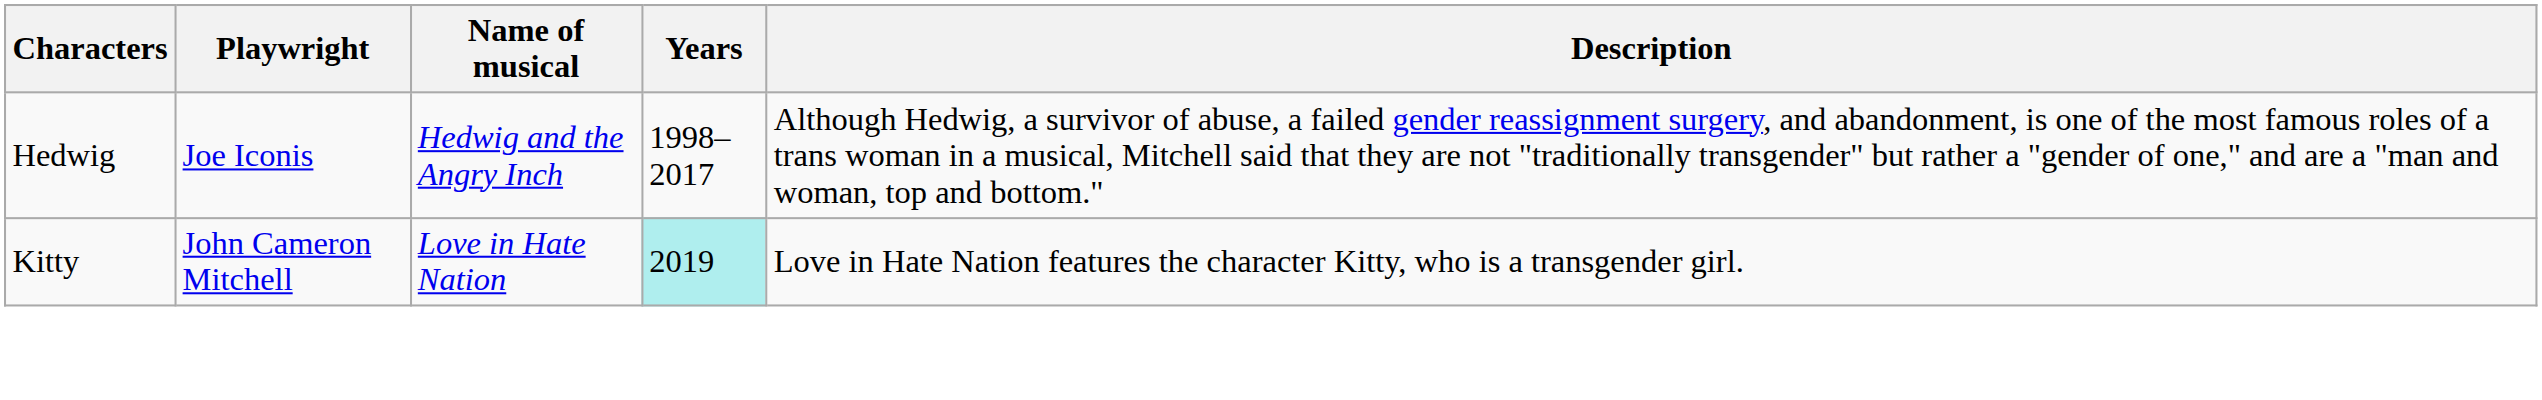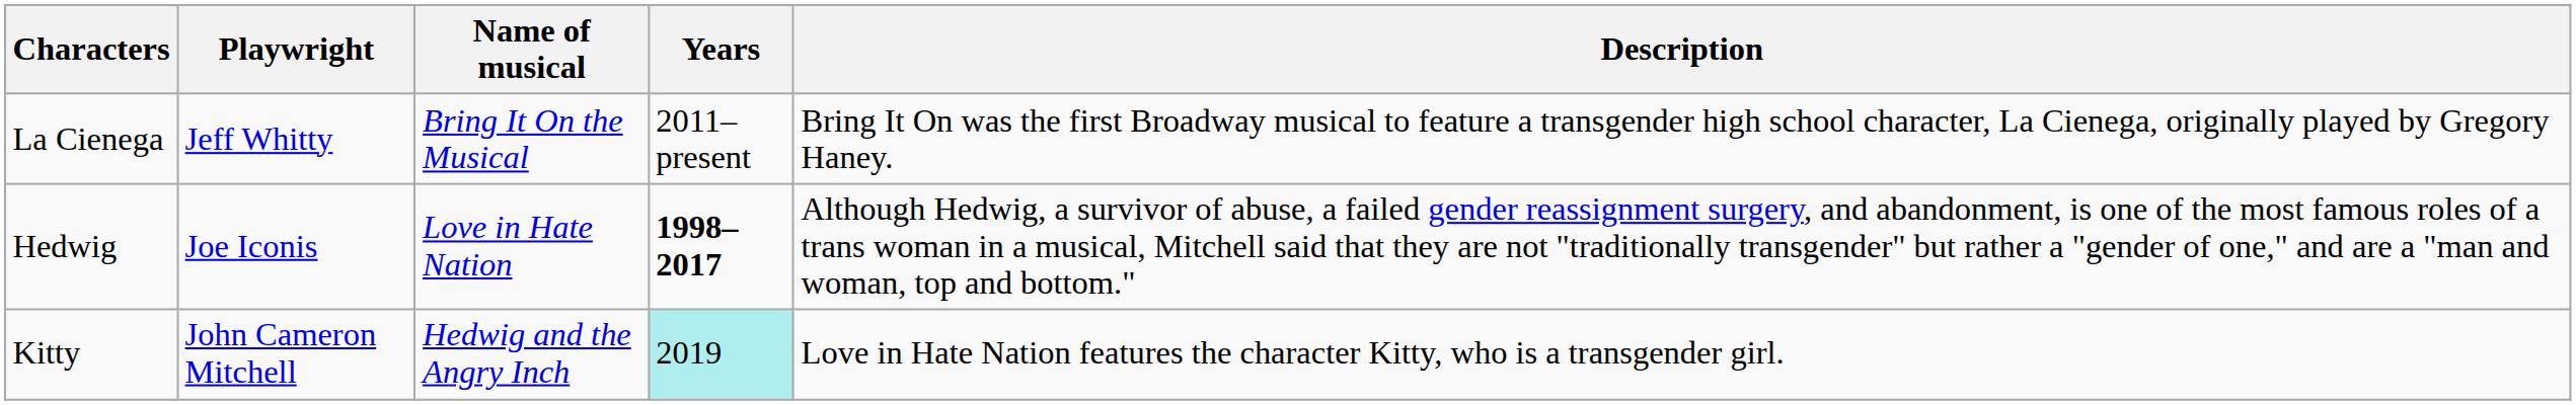 <table class="wikitable plainrowheaders sortable collapsible">
 <tr>
 <th width=>Characters</th>
 <th width=>Playwright</th>
 <th width=>Name of musical</th>
 <th width=>Years</th>
 <th width=>Description</th>
 </tr>
 <tr>
+<td>La Cienega</td>
+<td><a href='#'>Jeff Whitty</a></td>
+<td><em><a href='#'>Bring It On the Musical</a></em></td>
+<td>2011–present</td>
+<td>Bring It On was the first Broadway musical to feature a transgender high school character, La Cienega, originally played by Gregory Haney.</td>
+</tr>
+<tr>
 <td>Hedwig</td>
 <td><a href='#'>Joe Iconis</a></td>
-<td><em><a href='#'>Hedwig and the Angry Inch</a></em></td>
-<td>1998–2017</td>
+<td><a href='#'><em>Love in Hate Nation</em></a></td>
+<td><strong>1998–2017</strong></td>
 <td>Although Hedwig, a survivor of abuse, a failed <a href='#'>gender reassignment surgery</a>, and abandonment, is one of the most famous roles of a trans woman in a musical, Mitchell said that they are not "traditionally transgender" but rather a "gender of one," and are a "man and woman, top and bottom."</td>
 </tr>
 <tr>
 <td>Kitty</td>
 <td><a href='#'>John Cameron Mitchell</a></td>
-<td><a href='#'><em>Love in Hate Nation</em></a></td>
+<td><em><a href='#'>Hedwig and the Angry Inch</a></em></td>
 <td style="background: paleturquoise;">2019</td>
 <td>Love in Hate Nation features the character Kitty, who is a transgender girl.</td>
 </tr>
 </table>
